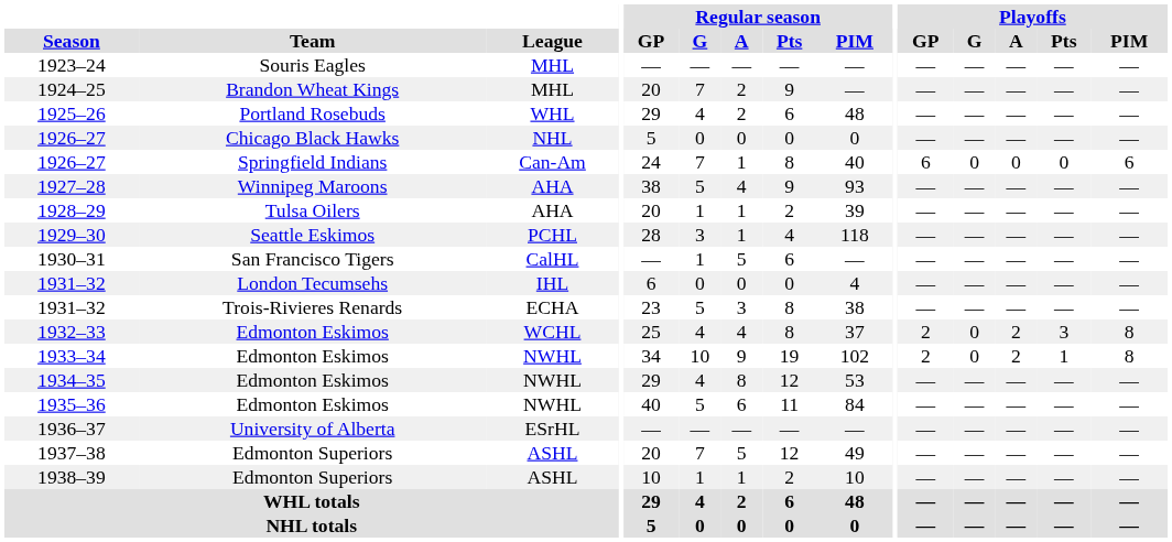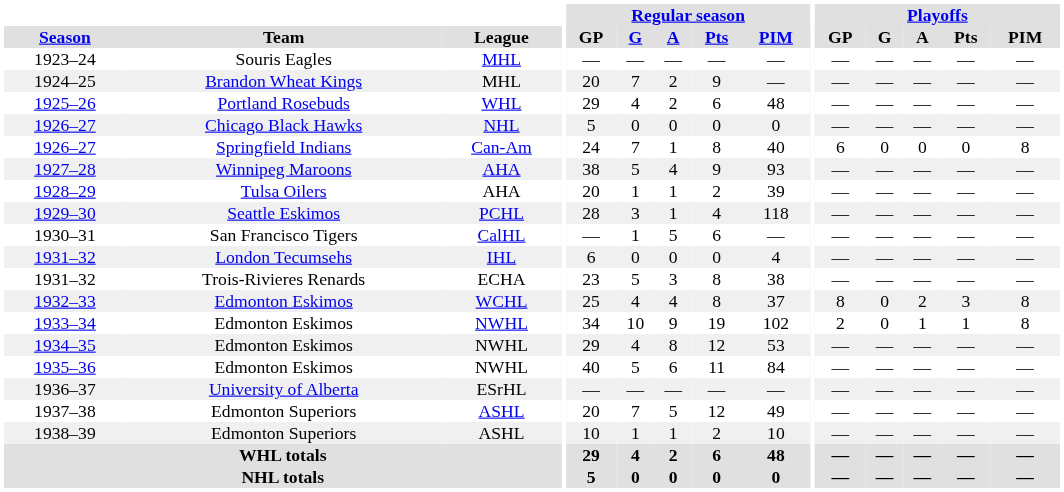 <table border="0" cellpadding="1" cellspacing="0" style="text-align:center; width:60em">
 <tr bgcolor="#e0e0e0">
 <th colspan="3" bgcolor="#ffffff"></th>
 <th rowspan="100" bgcolor="#ffffff"></th>
 <th colspan="5"><a href='#'>Regular season</a></th>
 <th rowspan="100" bgcolor="#ffffff"></th>
 <th colspan="5"><a href='#'>Playoffs</a></th>
 </tr>
 <tr bgcolor="#e0e0e0">
 <th><a href='#'>Season</a></th>
 <th>Team</th>
 <th>League</th>
 <th>GP</th>
 <th><a href='#'>G</a></th>
 <th><a href='#'>A</a></th>
 <th><a href='#'>Pts</a></th>
 <th><a href='#'>PIM</a></th>
 <th>GP</th>
 <th>G</th>
 <th>A</th>
 <th>Pts</th>
 <th>PIM</th>
 </tr>
 <tr>
 <td>1923–24</td>
 <td>Souris Eagles</td>
 <td><a href='#'>MHL</a></td>
 <td>—</td>
 <td>—</td>
 <td>—</td>
 <td>—</td>
 <td>—</td>
 <td>—</td>
 <td>—</td>
 <td>—</td>
 <td>—</td>
 <td>—</td>
 </tr>
 <tr bgcolor="#f0f0f0">
 <td>1924–25</td>
 <td><a href='#'>Brandon Wheat Kings</a></td>
 <td>MHL</td>
 <td>20</td>
 <td>7</td>
 <td>2</td>
 <td>9</td>
 <td>—</td>
 <td>—</td>
 <td>—</td>
 <td>—</td>
 <td>—</td>
 <td>—</td>
 </tr>
 <tr>
 <td><a href='#'>1925–26</a></td>
 <td><a href='#'>Portland Rosebuds</a></td>
 <td><a href='#'>WHL</a></td>
 <td>29</td>
 <td>4</td>
 <td>2</td>
 <td>6</td>
 <td>48</td>
 <td>—</td>
 <td>—</td>
 <td>—</td>
 <td>—</td>
 <td>—</td>
 </tr>
 <tr bgcolor="#f0f0f0">
 <td><a href='#'>1926–27</a></td>
 <td><a href='#'>Chicago Black Hawks</a></td>
 <td><a href='#'>NHL</a></td>
 <td>5</td>
 <td>0</td>
 <td>0</td>
 <td>0</td>
 <td>0</td>
 <td>—</td>
 <td>—</td>
 <td>—</td>
 <td>—</td>
 <td>—</td>
 </tr>
 <tr>
 <td><a href='#'>1926–27</a></td>
 <td><a href='#'>Springfield Indians</a></td>
 <td><a href='#'>Can-Am</a></td>
 <td>24</td>
 <td>7</td>
 <td>1</td>
 <td>8</td>
 <td>40</td>
 <td>6</td>
 <td>0</td>
 <td>0</td>
 <td>0</td>
-<td>6</td>
+<td>8</td>
 </tr>
 <tr bgcolor="#f0f0f0">
 <td><a href='#'>1927–28</a></td>
 <td><a href='#'>Winnipeg Maroons</a></td>
 <td><a href='#'>AHA</a></td>
 <td>38</td>
 <td>5</td>
 <td>4</td>
 <td>9</td>
 <td>93</td>
 <td>—</td>
 <td>—</td>
 <td>—</td>
 <td>—</td>
 <td>—</td>
 </tr>
 <tr>
 <td><a href='#'>1928–29</a></td>
 <td><a href='#'>Tulsa Oilers</a></td>
 <td>AHA</td>
 <td>20</td>
 <td>1</td>
 <td>1</td>
 <td>2</td>
 <td>39</td>
 <td>—</td>
 <td>—</td>
 <td>—</td>
 <td>—</td>
 <td>—</td>
 </tr>
 <tr bgcolor="#f0f0f0">
 <td><a href='#'>1929–30</a></td>
 <td><a href='#'>Seattle Eskimos</a></td>
 <td><a href='#'>PCHL</a></td>
 <td>28</td>
 <td>3</td>
 <td>1</td>
 <td>4</td>
 <td>118</td>
 <td>—</td>
 <td>—</td>
 <td>—</td>
 <td>—</td>
 <td>—</td>
 </tr>
 <tr>
 <td>1930–31</td>
 <td>San Francisco Tigers</td>
 <td><a href='#'>CalHL</a></td>
 <td>—</td>
 <td>1</td>
 <td>5</td>
 <td>6</td>
 <td>—</td>
 <td>—</td>
 <td>—</td>
 <td>—</td>
 <td>—</td>
 <td>—</td>
 </tr>
 <tr bgcolor="#f0f0f0">
 <td><a href='#'>1931–32</a></td>
 <td><a href='#'>London Tecumsehs</a></td>
 <td><a href='#'>IHL</a></td>
 <td>6</td>
 <td>0</td>
 <td>0</td>
 <td>0</td>
 <td>4</td>
 <td>—</td>
 <td>—</td>
 <td>—</td>
 <td>—</td>
 <td>—</td>
 </tr>
 <tr>
 <td>1931–32</td>
 <td>Trois-Rivieres Renards</td>
 <td>ECHA</td>
 <td>23</td>
 <td>5</td>
 <td>3</td>
 <td>8</td>
 <td>38</td>
 <td>—</td>
 <td>—</td>
 <td>—</td>
 <td>—</td>
 <td>—</td>
 </tr>
 <tr bgcolor="#f0f0f0">
 <td><a href='#'>1932–33</a></td>
 <td><a href='#'>Edmonton Eskimos</a></td>
 <td><a href='#'>WCHL</a></td>
 <td>25</td>
 <td>4</td>
 <td>4</td>
 <td>8</td>
 <td>37</td>
-<td>2</td>
+<td>8</td>
 <td>0</td>
 <td>2</td>
 <td>3</td>
 <td>8</td>
 </tr>
 <tr>
 <td><a href='#'>1933–34</a></td>
 <td>Edmonton Eskimos</td>
 <td><a href='#'>NWHL</a></td>
 <td>34</td>
 <td>10</td>
 <td>9</td>
 <td>19</td>
 <td>102</td>
 <td>2</td>
 <td>0</td>
-<td>2</td>
+<td>1</td>
 <td>1</td>
 <td>8</td>
 </tr>
 <tr bgcolor="#f0f0f0">
 <td><a href='#'>1934–35</a></td>
 <td>Edmonton Eskimos</td>
 <td>NWHL</td>
 <td>29</td>
 <td>4</td>
 <td>8</td>
 <td>12</td>
 <td>53</td>
 <td>—</td>
 <td>—</td>
 <td>—</td>
 <td>—</td>
 <td>—</td>
 </tr>
 <tr>
 <td><a href='#'>1935–36</a></td>
 <td>Edmonton Eskimos</td>
 <td>NWHL</td>
 <td>40</td>
 <td>5</td>
 <td>6</td>
 <td>11</td>
 <td>84</td>
 <td>—</td>
 <td>—</td>
 <td>—</td>
 <td>—</td>
 <td>—</td>
 </tr>
 <tr bgcolor="#f0f0f0">
 <td>1936–37</td>
 <td><a href='#'>University of Alberta</a></td>
 <td>ESrHL</td>
 <td>—</td>
 <td>—</td>
 <td>—</td>
 <td>—</td>
 <td>—</td>
 <td>—</td>
 <td>—</td>
 <td>—</td>
 <td>—</td>
 <td>—</td>
 </tr>
 <tr>
 <td>1937–38</td>
 <td>Edmonton Superiors</td>
 <td><a href='#'>ASHL</a></td>
 <td>20</td>
 <td>7</td>
 <td>5</td>
 <td>12</td>
 <td>49</td>
 <td>—</td>
 <td>—</td>
 <td>—</td>
 <td>—</td>
 <td>—</td>
 </tr>
 <tr bgcolor="#f0f0f0">
 <td>1938–39</td>
 <td>Edmonton Superiors</td>
 <td>ASHL</td>
 <td>10</td>
 <td>1</td>
 <td>1</td>
 <td>2</td>
 <td>10</td>
 <td>—</td>
 <td>—</td>
 <td>—</td>
 <td>—</td>
 <td>—</td>
 </tr>
 <tr bgcolor="#e0e0e0">
 <th colspan="3">WHL totals</th>
 <th>29</th>
 <th>4</th>
 <th>2</th>
 <th>6</th>
 <th>48</th>
 <th>—</th>
 <th>—</th>
 <th>—</th>
 <th>—</th>
 <th>—</th>
 </tr>
 <tr bgcolor="#e0e0e0">
 <th colspan="3">NHL totals</th>
 <th>5</th>
 <th>0</th>
 <th>0</th>
 <th>0</th>
 <th>0</th>
 <th>—</th>
 <th>—</th>
 <th>—</th>
 <th>—</th>
 <th>—</th>
 </tr>
 </table>
